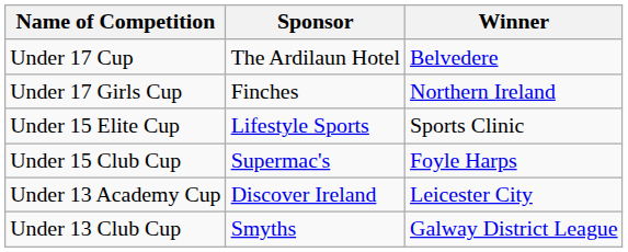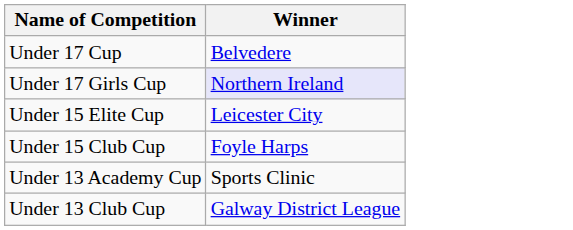 <table class="wikitable">
 <tr>
 <th>Name of Competition</th>
-<th>Sponsor</th>
 <th>Winner</th>
 </tr>
 <tr>
 <td>Under 17 Cup</td>
-<td>The Ardilaun Hotel</td>
 <td><a href='#'>Belvedere</a></td>
 </tr>
 <tr>
 <td>Under 17 Girls Cup</td>
-<td>Finches</td>
-<td><a href='#'>Northern Ireland</a></td>
+<td style="background: lavender;"><a href='#'>Northern Ireland</a></td>
 </tr>
 <tr>
 <td>Under 15 Elite Cup</td>
-<td><a href='#'>Lifestyle Sports</a></td>
-<td>Sports Clinic</td>
+<td><a href='#'>Leicester City</a></td>
 </tr>
 <tr>
 <td>Under 15 Club Cup</td>
-<td><a href='#'>Supermac's</a></td>
 <td><a href='#'>Foyle Harps</a></td>
 </tr>
 <tr>
 <td>Under 13 Academy Cup</td>
-<td><a href='#'>Discover Ireland</a></td>
-<td><a href='#'>Leicester City</a></td>
+<td>Sports Clinic</td>
 </tr>
 <tr>
 <td>Under 13 Club Cup</td>
-<td><a href='#'>Smyths</a></td>
 <td><a href='#'>Galway District League</a></td>
 </tr>
 </table>
